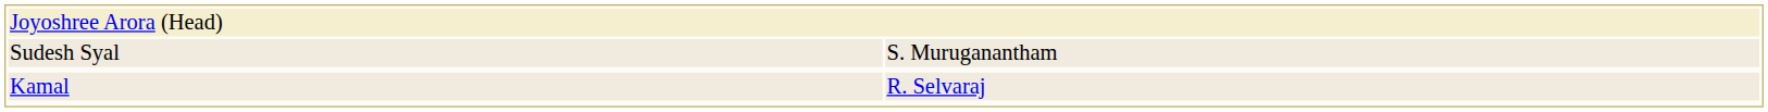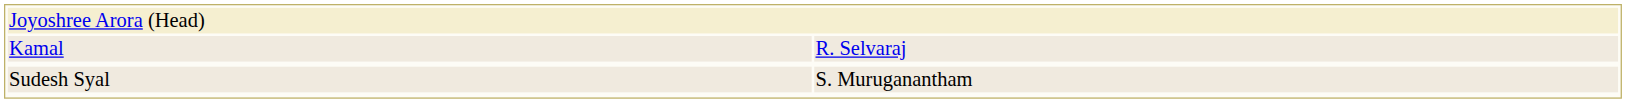 <table style="width:100%;border: 1px solid #BEB168;background-color:#FDFCF6;">
 <tr>
 <td colspan="2" style="background-color:#F5EFD0;"> <a href='#'>Joyoshree Arora</a> (Head)</td>
+</tr>
+<tr style="background-color:#F0EADF;">
+<td style="width:50%"> <a href='#'>Kamal</a></td>
+<td style="width:50%"> <a href='#'>R. Selvaraj</a></td>
+</tr>
+<tr style="vertical-align:top;">
 </tr>
 <tr style="background-color:#F0EADF;">
 <td style="width:50%"> Sudesh Syal</td>
 <td style="width:50%"> S. Muruganantham</td>
 </tr>
 <tr style="vertical-align:top;">
 </tr>
-<tr style="background-color:#F0EADF;">
-<td style="width:50%"> <a href='#'>Kamal</a></td>
-<td style="width:50%"> <a href='#'>R. Selvaraj</a></td>
-</tr>
-<tr style="vertical-align:top;">
-</tr>
 </table>
